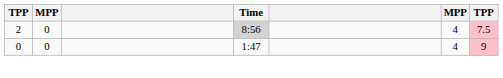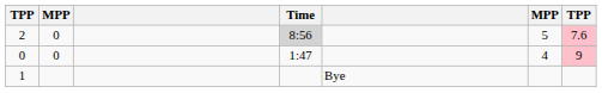 <table class="wikitable" style="text-align: center;" |>
 <tr>
 <th width="35">TPP</th>
 <th width="35">MPP</th>
 <th width="250"></th>
 <th width="45">Time</th>
 <th width="250"></th>
 <th width="35">MPP</th>
 <th width="35">TPP</th>
 </tr>
 <tr>
 <td>2</td>
 <td>0</td>
 <td style="text-align:left;"><strong></strong></td>
 <td style="background: lightgrey;">8:56</td>
 <td style="text-align:left;"></td>
-<td>4</td>
-<td bgcolor=pink>7.5</td>
+<td>5</td>
+<td bgcolor=pink>7.6</td>
 </tr>
 <tr>
 <td>0</td>
 <td>0</td>
 <td style="text-align:left;"><strong></strong></td>
 <td>1:47</td>
 <td style="text-align:left;"></td>
 <td>4</td>
 <td bgcolor=pink>9</td>
 </tr>
+<tr>
+<td>1</td>
+<td></td>
+<td style="text-align:left;"><strong></strong></td>
+<td></td>
+<td style="text-align:left;">Bye</td>
+<td></td>
+<td></td>
+</tr>
 </table>
